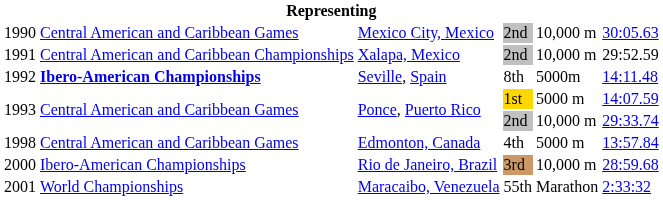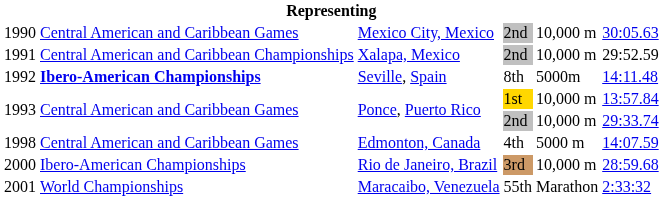 <table>
 <tr>
 <th colspan="6">Representing </th>
 </tr>
 <tr>
 <td>1990</td>
 <td><a href='#'>Central American and Caribbean Games</a></td>
 <td><a href='#'>Mexico City, Mexico</a></td>
 <td bgcolor="silver">2nd</td>
 <td>10,000 m</td>
 <td><a href='#'>30:05.63</a></td>
 </tr>
 <tr>
 <td>1991</td>
 <td><a href='#'>Central American and Caribbean Championships</a></td>
 <td><a href='#'>Xalapa, Mexico</a></td>
 <td bgcolor="silver">2nd</td>
 <td>10,000 m</td>
 <td>29:52.59</td>
 </tr>
 <tr>
 <td>1992</td>
 <td><strong><a href='#'>Ibero-American Championships</a></strong></td>
 <td><a href='#'>Seville</a>, <a href='#'>Spain</a></td>
 <td>8th</td>
 <td>5000m</td>
 <td><a href='#'>14:11.48</a></td>
 </tr>
 <tr>
 <td rowspan=2>1993</td>
 <td rowspan=2><a href='#'>Central American and Caribbean Games</a></td>
 <td rowspan=2><a href='#'>Ponce</a>, <a href='#'>Puerto Rico</a></td>
 <td bgcolor="gold">1st</td>
-<td>5000 m</td>
-<td><a href='#'>14:07.59</a></td>
+<td>10,000 m</td>
+<td><a href='#'>13:57.84</a></td>
 </tr>
 <tr>
 <td bgcolor="silver">2nd</td>
 <td>10,000 m</td>
 <td><a href='#'>29:33.74</a></td>
 </tr>
 <tr>
 <td>1998</td>
 <td><a href='#'>Central American and Caribbean Games</a></td>
 <td><a href='#'>Edmonton, Canada</a></td>
 <td>4th</td>
 <td>5000 m</td>
-<td><a href='#'>13:57.84</a></td>
+<td><a href='#'>14:07.59</a></td>
 </tr>
 <tr>
 <td>2000</td>
 <td><a href='#'>Ibero-American Championships</a></td>
 <td><a href='#'>Rio de Janeiro, Brazil</a></td>
 <td bgcolor=cc9966>3rd</td>
 <td>10,000 m</td>
 <td><a href='#'>28:59.68</a></td>
 </tr>
 <tr>
 <td>2001</td>
 <td><a href='#'>World Championships</a></td>
 <td><a href='#'>Maracaibo, Venezuela</a></td>
 <td>55th</td>
 <td>Marathon</td>
 <td><a href='#'>2:33:32</a></td>
 </tr>
 </table>
